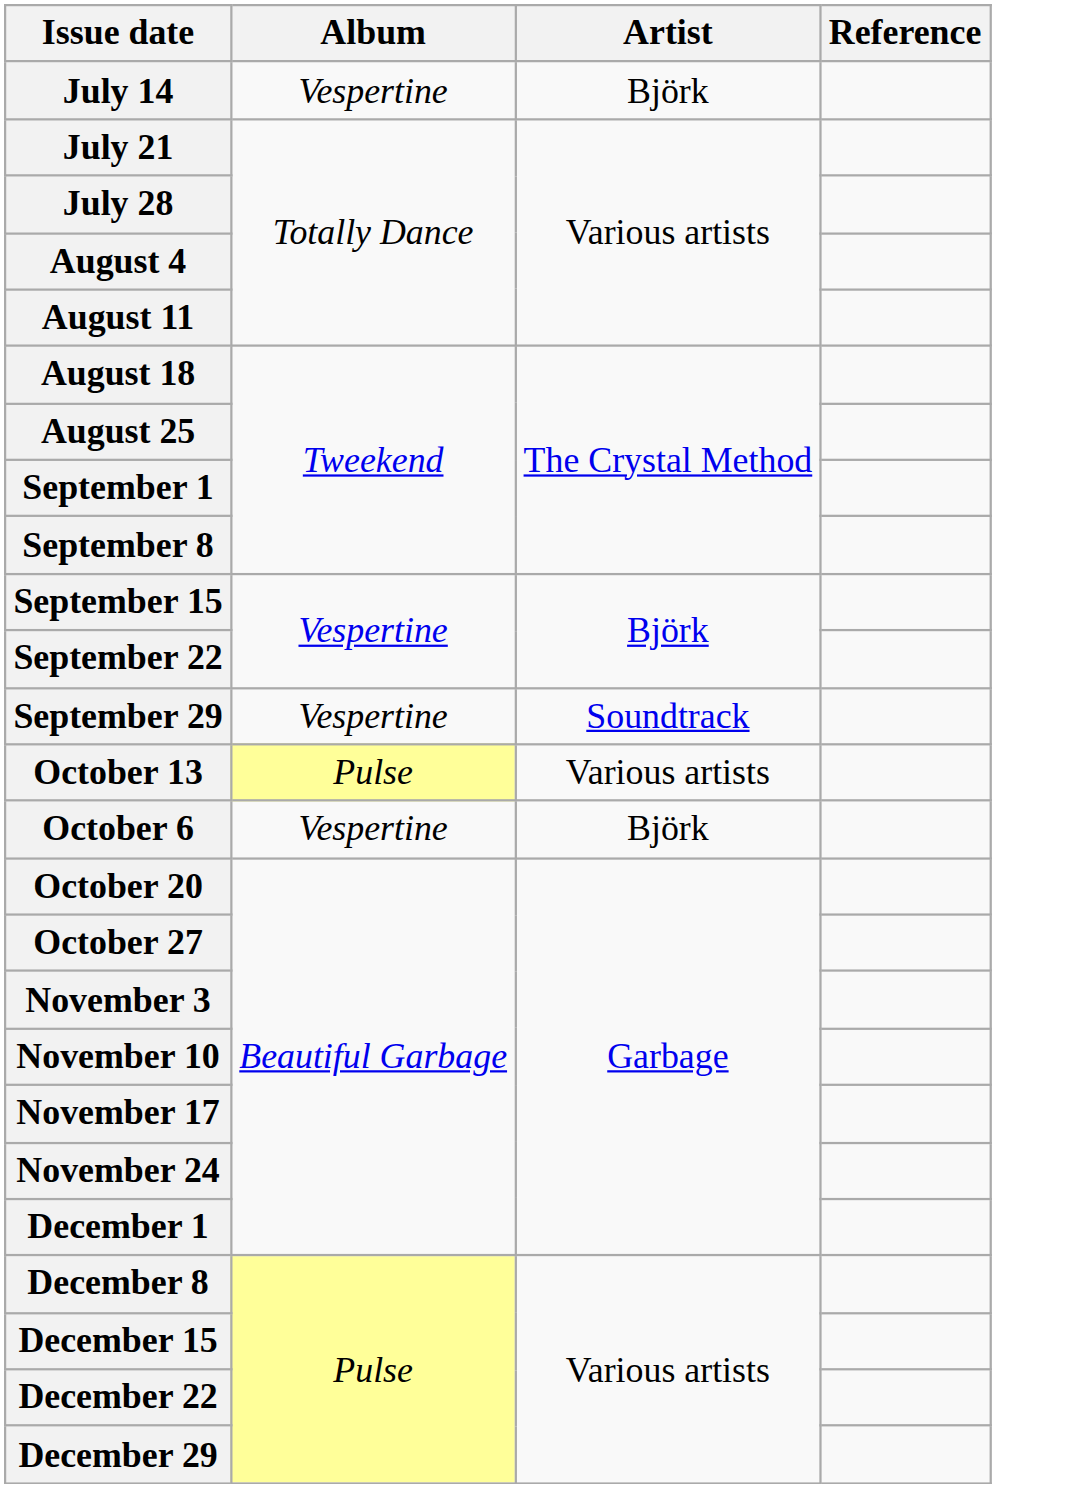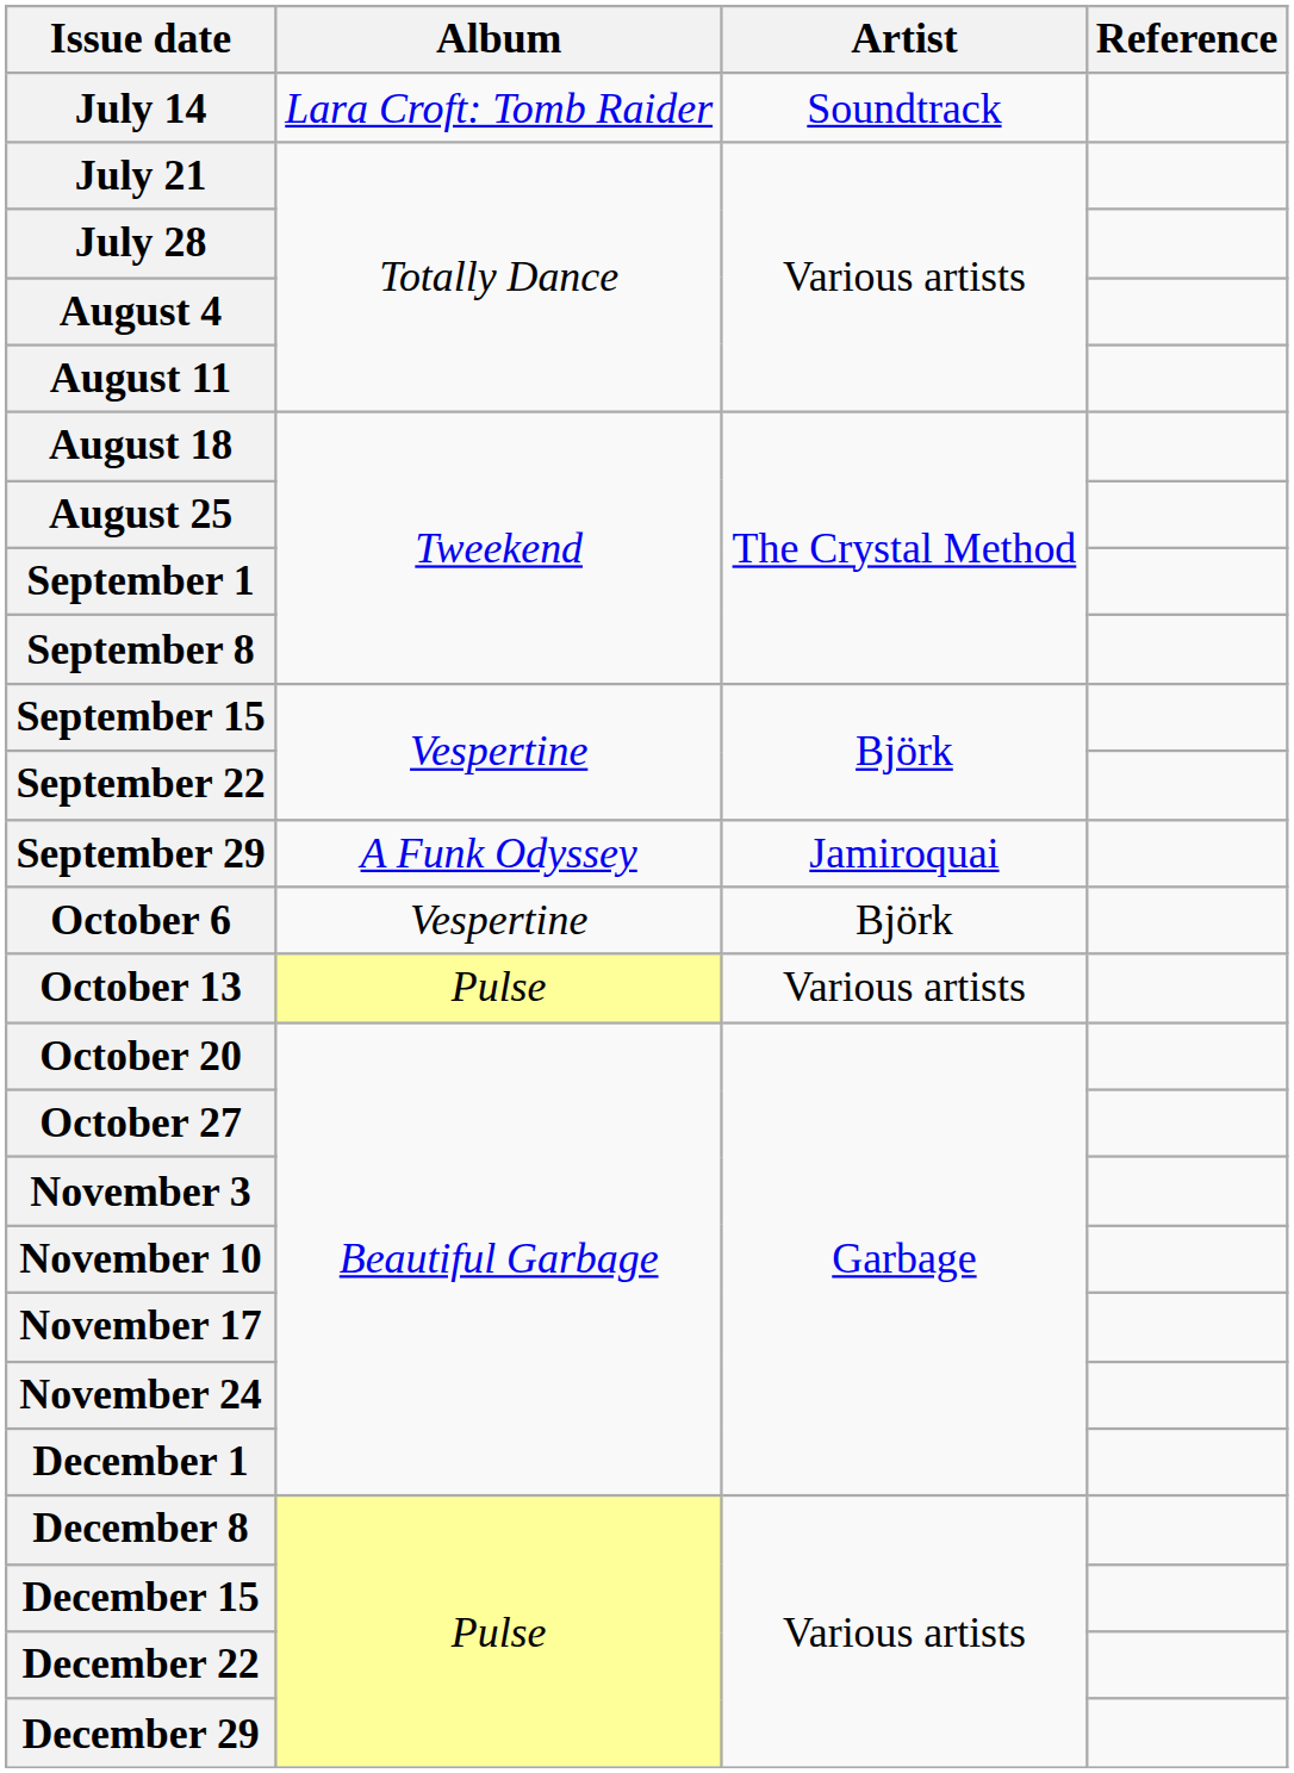 <table class="wikitable plainrowheaders" style="text-align:center">
 <tr>
 <th scope="col">Issue date</th>
 <th scope="col">Album</th>
 <th scope="col">Artist</th>
 <th scope="col">Reference</th>
 </tr>
 <tr>
 <th scope="row">July 14</th>
-<td><em>Vespertine</em></td>
-<td>Björk</td>
+<td><em><a href='#'>Lara Croft: Tomb Raider</a></em></td>
+<td><a href='#'>Soundtrack</a></td>
 <td></td>
 </tr>
 <tr>
 <th scope="row">July 21</th>
 <td rowspan="4"><em>Totally Dance</em></td>
 <td rowspan="4">Various artists</td>
 <td></td>
 </tr>
 <tr>
 <th scope="row">July 28</th>
 <td></td>
 </tr>
 <tr>
 <th scope="row">August 4</th>
 <td></td>
 </tr>
 <tr>
 <th scope="row">August 11</th>
 <td></td>
 </tr>
 <tr>
 <th scope="row">August 18</th>
 <td rowspan="4"><em><a href='#'>Tweekend</a></em></td>
 <td rowspan="4"><a href='#'>The Crystal Method</a></td>
 <td></td>
 </tr>
 <tr>
 <th scope="row">August 25</th>
 <td></td>
 </tr>
 <tr>
 <th scope="row">September 1</th>
 <td></td>
 </tr>
 <tr>
 <th scope="row">September 8</th>
 <td></td>
 </tr>
 <tr>
 <th scope="row">September 15</th>
 <td rowspan="2"><em><a href='#'>Vespertine</a></em></td>
 <td rowspan="2"><a href='#'>Björk</a></td>
 <td></td>
 </tr>
 <tr>
 <th scope="row">September 22</th>
 <td></td>
 </tr>
 <tr>
 <th scope="row">September 29</th>
+<td><em><a href='#'>A Funk Odyssey</a></em></td>
+<td><a href='#'>Jamiroquai</a></td>
+<td></td>
+</tr>
+<tr>
+<th scope="row">October 6</th>
 <td><em>Vespertine</em></td>
-<td><a href='#'>Soundtrack</a></td>
+<td>Björk</td>
 <td></td>
 </tr>
 <tr>
 <th scope="row">October 13</th>
 <td bgcolor=#FFFF99><em>Pulse</em> </td>
 <td>Various artists</td>
-<td></td>
-</tr>
-<tr>
-<th scope="row">October 6</th>
-<td><em>Vespertine</em></td>
-<td>Björk</td>
 <td></td>
 </tr>
 <tr>
 <th scope="row">October 20</th>
 <td rowspan="7"><em><a href='#'>Beautiful Garbage</a></em></td>
 <td rowspan="7"><a href='#'>Garbage</a></td>
 <td></td>
 </tr>
 <tr>
 <th scope="row">October 27</th>
 <td></td>
 </tr>
 <tr>
 <th scope="row">November 3</th>
 <td></td>
 </tr>
 <tr>
 <th scope="row">November 10</th>
 <td></td>
 </tr>
 <tr>
 <th scope="row">November 17</th>
 <td></td>
 </tr>
 <tr>
 <th scope="row">November 24</th>
 <td></td>
 </tr>
 <tr>
 <th scope="row">December 1</th>
 <td></td>
 </tr>
 <tr>
 <th scope="row">December 8</th>
 <td bgcolor=#FFFF99 rowspan="4"><em>Pulse</em> </td>
 <td rowspan="4">Various artists</td>
 <td></td>
 </tr>
 <tr>
 <th scope="row">December 15</th>
 <td></td>
 </tr>
 <tr>
 <th scope="row">December 22</th>
 <td></td>
 </tr>
 <tr>
 <th scope="row">December 29</th>
 <td></td>
 </tr>
 </table>
